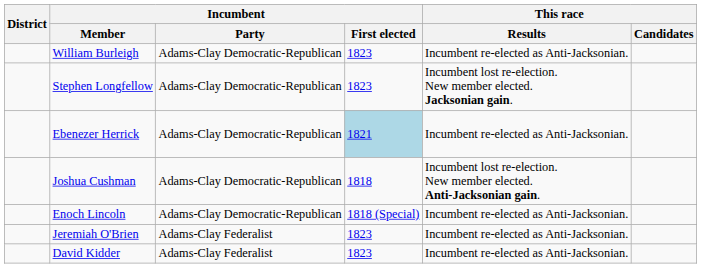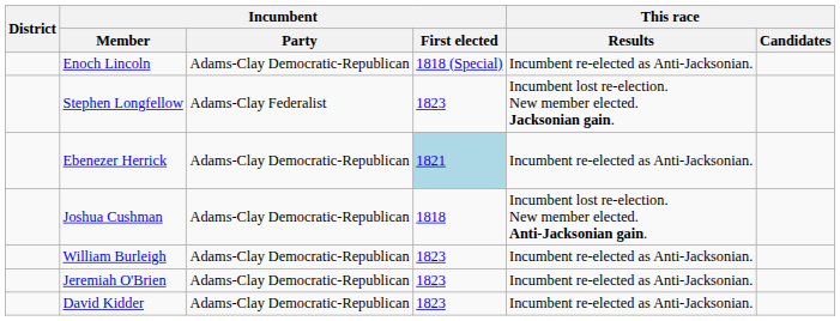 <table class=wikitable>
 <tr>
 <th rowspan=2>District</th>
 <th colspan=3>Incumbent</th>
 <th colspan=2>This race</th>
 </tr>
 <tr>
 <th>Member</th>
 <th>Party</th>
 <th>First elected</th>
 <th>Results</th>
 <th>Candidates</th>
 </tr>
 <tr>
 <td></td>
-<td><a href='#'>William Burleigh</a></td>
+<td><a href='#'>Enoch Lincoln</a></td>
 <td>Adams-Clay Democratic-Republican</td>
-<td><a href='#'>1823</a></td>
+<td><a href='#'>1818 (Special)</a></td>
 <td>Incumbent re-elected as Anti-Jacksonian.</td>
 <td nowrap></td>
 </tr>
 <tr>
 <td></td>
 <td><a href='#'>Stephen Longfellow</a></td>
-<td>Adams-Clay Democratic-Republican</td>
+<td>Adams-Clay Federalist</td>
 <td><a href='#'>1823</a></td>
 <td>Incumbent lost re-election.<br>New member elected.<br><strong>Jacksonian gain</strong>.</td>
 <td nowrap></td>
 </tr>
 <tr>
 <td></td>
 <td><a href='#'>Ebenezer Herrick</a></td>
 <td>Adams-Clay Democratic-Republican</td>
 <td style="background: lightblue;"><a href='#'>1821</a></td>
 <td>Incumbent re-elected as Anti-Jacksonian.</td>
 <td nowrap><strong></strong> <br><strong></strong> <br><strong></strong> <br><strong></strong> </td>
 </tr>
 <tr>
 <td></td>
 <td><a href='#'>Joshua Cushman</a></td>
 <td>Adams-Clay Democratic-Republican</td>
 <td><a href='#'>1818</a></td>
 <td>Incumbent lost re-election.<br>New member elected.<br><strong>Anti-Jacksonian gain</strong>.</td>
 <td nowrap><strong></strong> <br><strong></strong> <br><strong></strong> </td>
 </tr>
 <tr>
 <td></td>
-<td><a href='#'>Enoch Lincoln</a></td>
+<td><a href='#'>William Burleigh</a></td>
 <td>Adams-Clay Democratic-Republican</td>
-<td><a href='#'>1818 (Special)</a></td>
+<td><a href='#'>1823</a></td>
 <td>Incumbent re-elected as Anti-Jacksonian.</td>
 <td nowrap></td>
 </tr>
 <tr>
 <td></td>
 <td><a href='#'>Jeremiah O'Brien</a></td>
-<td>Adams-Clay Federalist</td>
+<td>Adams-Clay Democratic-Republican</td>
 <td><a href='#'>1823</a></td>
 <td>Incumbent re-elected as Anti-Jacksonian.</td>
 <td nowrap></td>
 </tr>
 <tr>
 <td></td>
 <td><a href='#'>David Kidder</a></td>
-<td>Adams-Clay Federalist</td>
+<td>Adams-Clay Democratic-Republican</td>
 <td><a href='#'>1823</a></td>
 <td>Incumbent re-elected as Anti-Jacksonian.</td>
 <td nowrap></td>
 </tr>
 </table>
